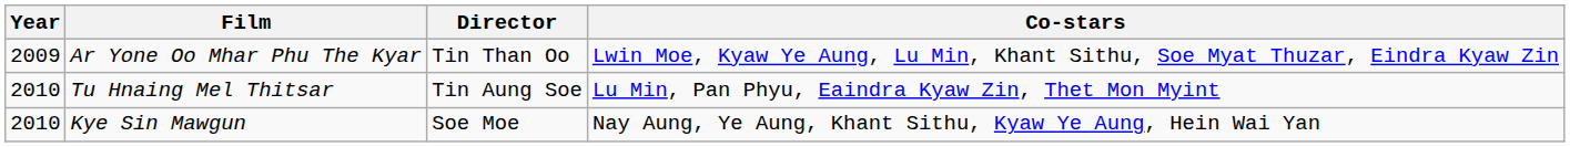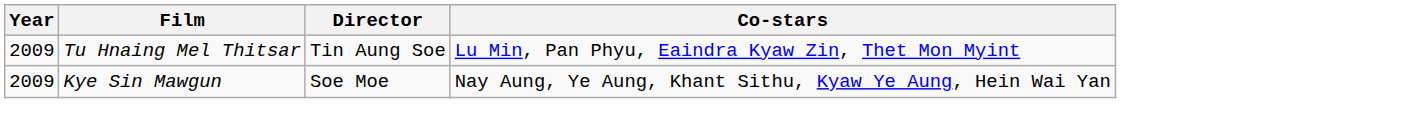 <table class="wikitable sortable">
 <tr>
 <th>Year</th>
 <th>Film</th>
 <th>Director</th>
 <th>Co-stars</th>
 </tr>
 <tr>
 <td>2009</td>
-<td><em>Ar Yone Oo Mhar Phu The Kyar</em></td>
-<td>Tin Than Oo</td>
-<td><a href='#'>Lwin Moe</a>, <a href='#'>Kyaw Ye Aung</a>, <a href='#'>Lu Min</a>, Khant Sithu, <a href='#'>Soe Myat Thuzar</a>, <a href='#'>Eindra Kyaw Zin</a></td>
-</tr>
-<tr>
-<td>2010</td>
 <td><em>Tu Hnaing Mel Thitsar</em></td>
 <td>Tin Aung Soe</td>
 <td><a href='#'>Lu Min</a>, Pan Phyu, <a href='#'>Eaindra Kyaw Zin</a>, <a href='#'>Thet Mon Myint</a></td>
 </tr>
 <tr>
-<td>2010</td>
+<td>2009</td>
 <td><em>Kye Sin Mawgun</em></td>
 <td>Soe Moe</td>
 <td>Nay Aung, Ye Aung, Khant Sithu, <a href='#'>Kyaw Ye Aung</a>, Hein Wai Yan</td>
 </tr>
 </table>
